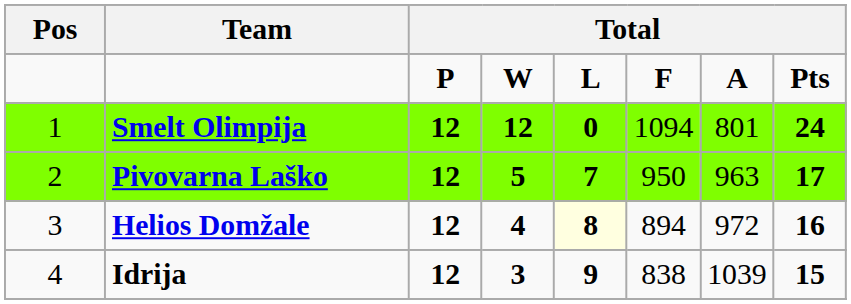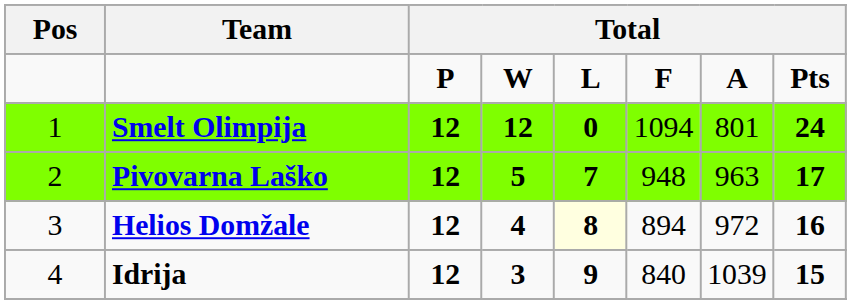 <table class=wikitable style="text-align: center; font-size:95%">
 <tr>
 <th width="44">Pos</th>
 <th width="148">Team</th>
 <th colspan=7>Total</th>
 </tr>
 <tr>
 <td></td>
 <td></td>
 <td width="30"><strong>P</strong></td>
 <td width="30"><strong>W</strong></td>
 <td width="30"><strong>L</strong></td>
 <td width="30"><strong>F</strong></td>
 <td width="30"><strong>A</strong></td>
 <td width="30"><strong>Pts</strong></td>
 </tr>
 <tr bgcolor="#7fff00">
 <td>1</td>
 <td align="left"><strong><a href='#'>Smelt Olimpija</a></strong></td>
 <td><strong>12</strong></td>
 <td><strong>12</strong></td>
 <td><strong>0</strong></td>
 <td>1094</td>
 <td>801</td>
 <td><strong>24</strong></td>
 </tr>
 <tr bgcolor="#7fff00">
 <td>2</td>
 <td align="left"><strong><a href='#'>Pivovarna Laško</a></strong></td>
 <td><strong>12</strong></td>
 <td><strong>5</strong></td>
 <td><strong>7</strong></td>
-<td>950</td>
+<td>948</td>
 <td>963</td>
 <td><strong>17</strong></td>
 </tr>
 <tr>
 <td>3</td>
 <td align="left"><strong><a href='#'>Helios Domžale</a></strong></td>
 <td><strong>12</strong></td>
 <td><strong>4</strong></td>
 <td style="background: lightyellow;"><strong>8</strong></td>
 <td>894</td>
 <td>972</td>
 <td><strong>16</strong></td>
 </tr>
 <tr>
 <td>4</td>
 <td align="left"><strong>Idrija</strong></td>
 <td><strong>12</strong></td>
 <td><strong>3</strong></td>
 <td><strong>9</strong></td>
-<td>838</td>
+<td>840</td>
 <td>1039</td>
 <td><strong>15</strong></td>
 </tr>
 <tr>
 </tr>
 </table>
